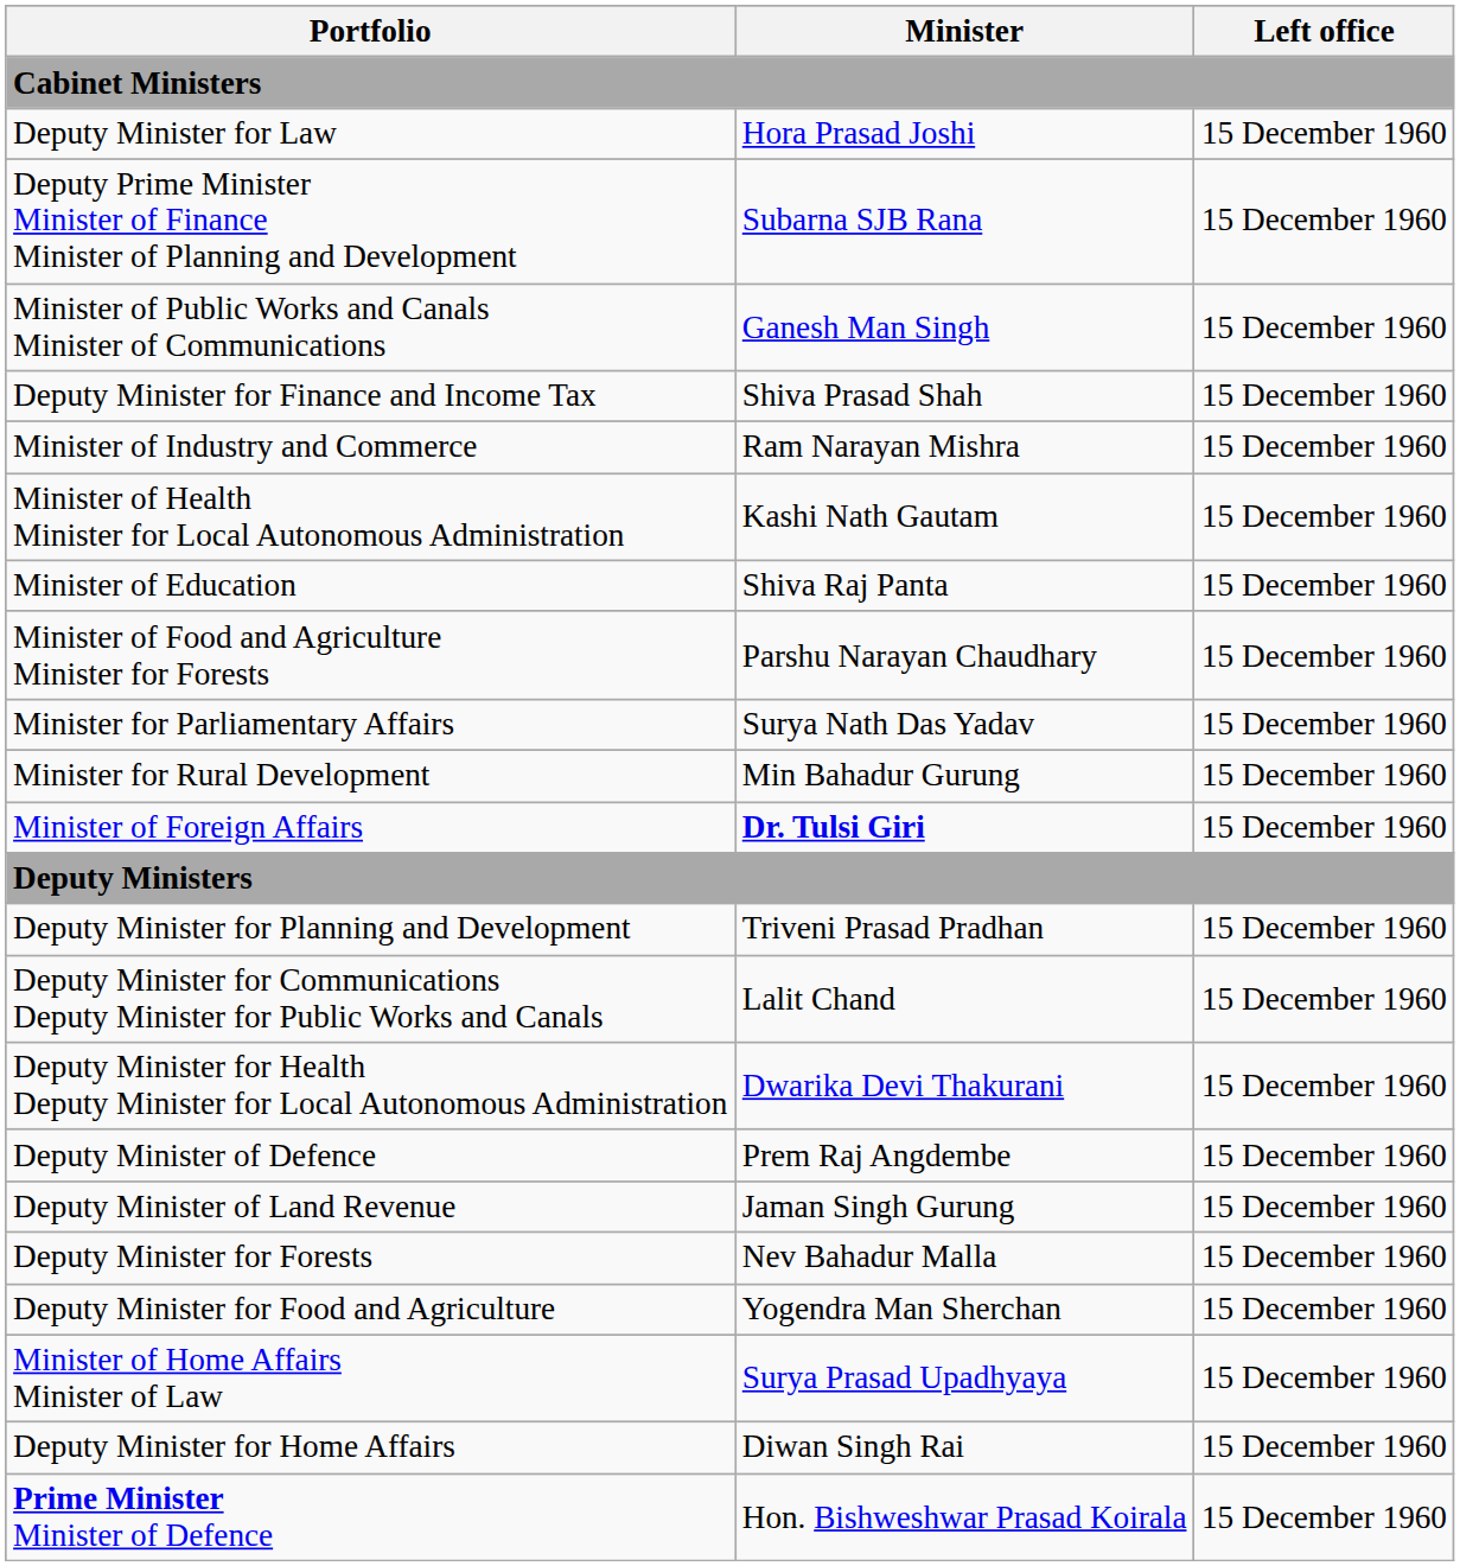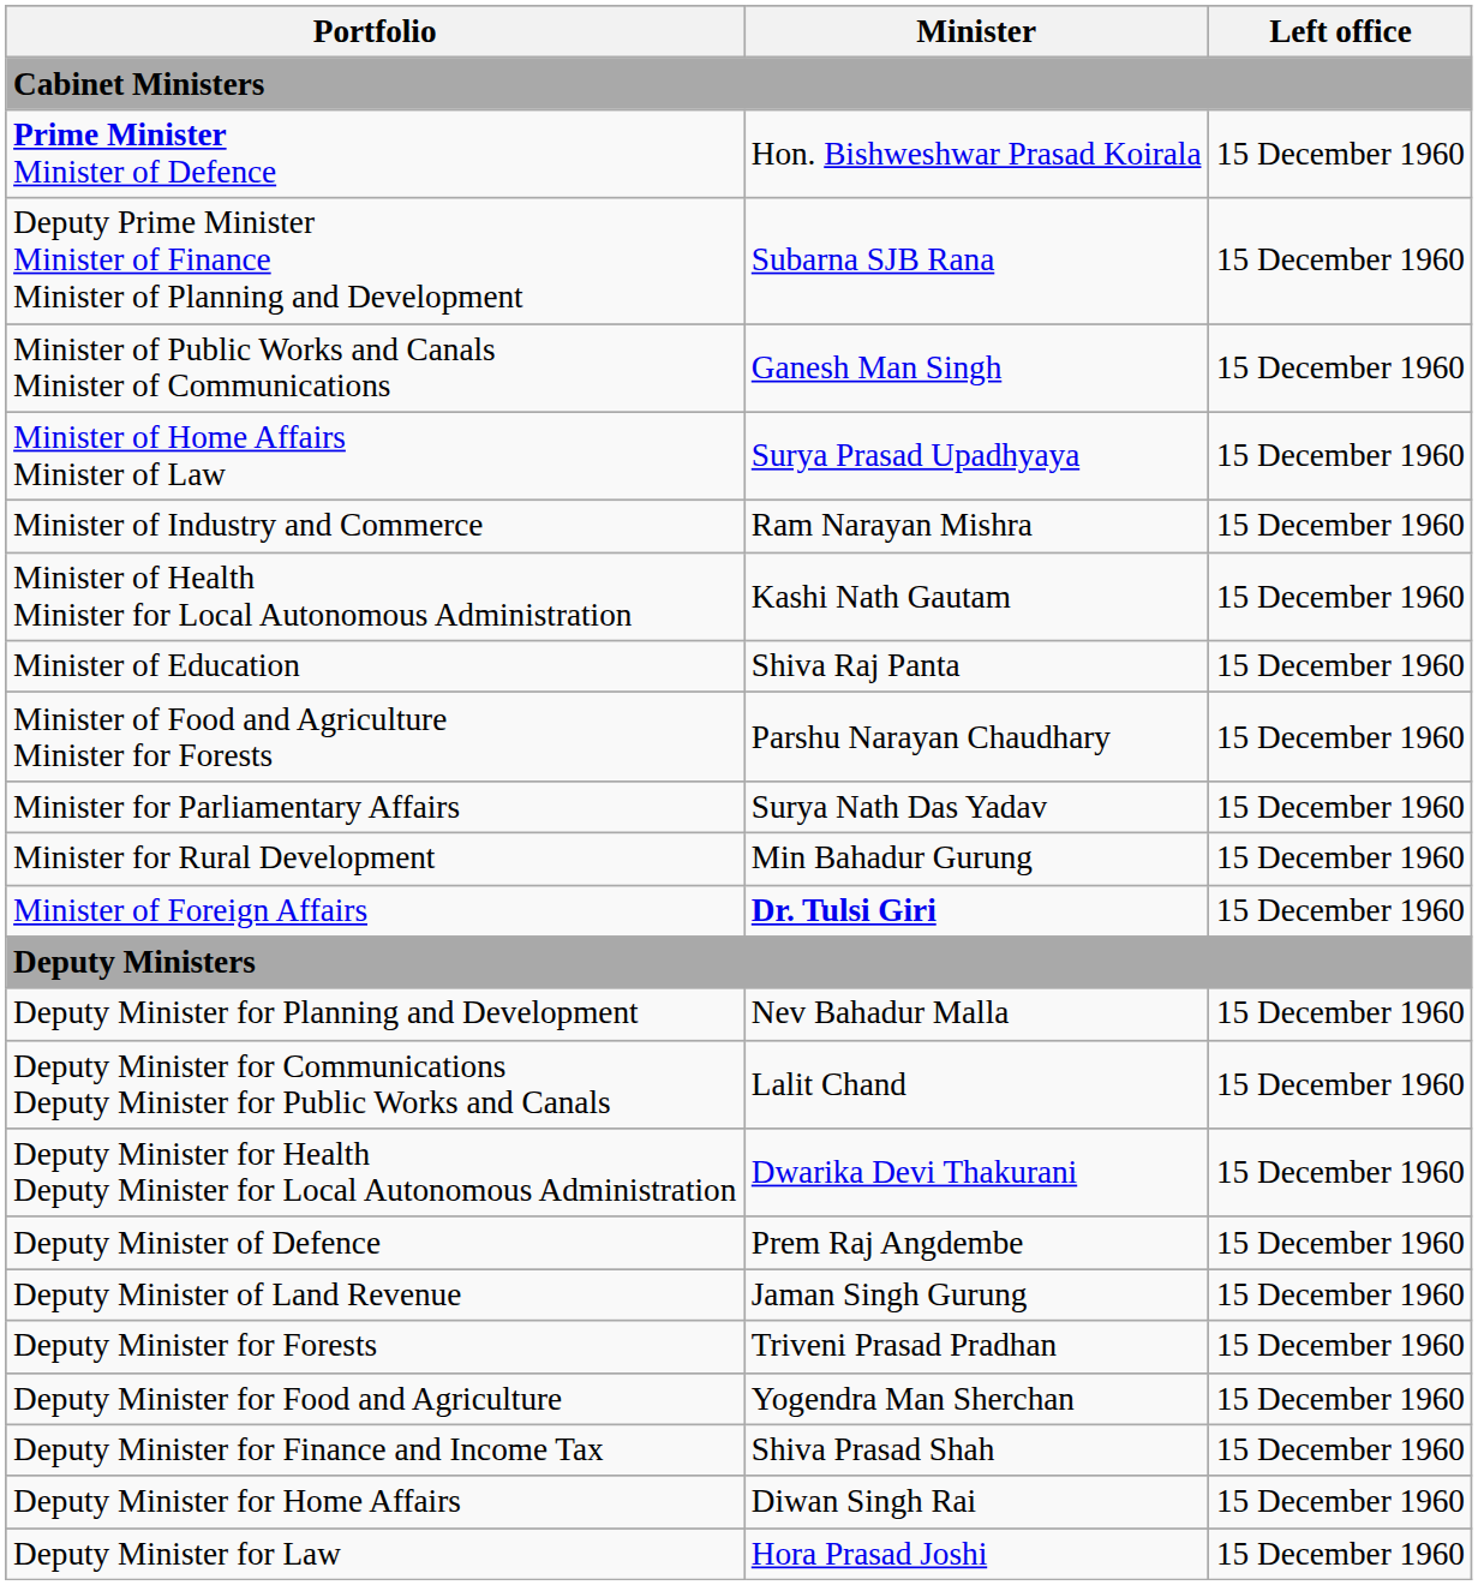 <table class="wikitable">
 <tr>
 <th>Portfolio</th>
 <th>Minister</th>
 <th>Left office</th>
 </tr>
 <tr>
 <td colspan="3" bgcolor="darkgray"><strong>Cabinet Ministers</strong></td>
 </tr>
 <tr>
-<td>Deputy Minister for Law</td>
-<td><a href='#'>Hora Prasad Joshi</a></td>
+<td><strong><a href='#'>Prime Minister</a></strong><br><a href='#'>Minister of Defence</a></td>
+<td>Hon. <a href='#'>Bishweshwar Prasad Koirala</a></td>
 <td>15 December 1960</td>
 </tr>
 <tr>
 <td>Deputy Prime Minister<br><a href='#'>Minister of Finance</a><br>Minister of Planning and Development</td>
 <td><a href='#'>Subarna SJB Rana</a></td>
 <td>15 December 1960</td>
 </tr>
 <tr>
 <td>Minister of Public Works and Canals<br>Minister of Communications</td>
 <td><a href='#'>Ganesh Man Singh</a></td>
 <td>15 December 1960</td>
 </tr>
 <tr>
-<td>Deputy Minister for Finance and Income Tax</td>
-<td>Shiva Prasad Shah</td>
+<td><a href='#'>Minister of Home Affairs</a><br>Minister of Law</td>
+<td><a href='#'>Surya Prasad Upadhyaya</a></td>
 <td>15 December 1960</td>
 </tr>
 <tr>
 <td>Minister of Industry and Commerce</td>
 <td>Ram Narayan Mishra</td>
 <td>15 December 1960</td>
 </tr>
 <tr>
 <td>Minister of Health<br>Minister for Local Autonomous Administration</td>
 <td>Kashi Nath Gautam</td>
 <td>15 December 1960</td>
 </tr>
 <tr>
 <td>Minister of Education</td>
 <td>Shiva Raj Panta</td>
 <td>15 December 1960</td>
 </tr>
 <tr>
 <td>Minister of Food and Agriculture<br>Minister for Forests</td>
 <td>Parshu Narayan Chaudhary</td>
 <td>15 December 1960</td>
 </tr>
 <tr>
 <td>Minister for Parliamentary Affairs</td>
 <td>Surya Nath Das Yadav</td>
 <td>15 December 1960</td>
 </tr>
 <tr>
 <td>Minister for Rural Development</td>
 <td>Min Bahadur Gurung</td>
 <td>15 December 1960</td>
 </tr>
 <tr>
 <td><a href='#'>Minister of Foreign Affairs</a></td>
 <td><strong><a href='#'>Dr. Tulsi Giri</a></strong></td>
 <td>15 December 1960</td>
 </tr>
 <tr>
 <td colspan="3" bgcolor="darkgray"><strong>Deputy Ministers</strong></td>
 </tr>
 <tr>
 <td>Deputy Minister for Planning and Development</td>
-<td>Triveni Prasad Pradhan</td>
+<td>Nev Bahadur Malla</td>
 <td>15 December 1960</td>
 </tr>
 <tr>
 <td>Deputy Minister for Communications<br>Deputy Minister for Public Works and Canals</td>
 <td>Lalit Chand</td>
 <td>15 December 1960</td>
 </tr>
 <tr>
 <td>Deputy Minister for Health<br>Deputy Minister for Local Autonomous Administration</td>
 <td><a href='#'>Dwarika Devi Thakurani</a></td>
 <td>15 December 1960</td>
 </tr>
 <tr>
 <td>Deputy Minister of Defence</td>
 <td>Prem Raj Angdembe</td>
 <td>15 December 1960</td>
 </tr>
 <tr>
 <td>Deputy Minister of Land Revenue</td>
 <td>Jaman Singh Gurung</td>
 <td>15 December 1960</td>
 </tr>
 <tr>
 <td>Deputy Minister for Forests</td>
-<td>Nev Bahadur Malla</td>
+<td>Triveni Prasad Pradhan</td>
 <td>15 December 1960</td>
 </tr>
 <tr>
 <td>Deputy Minister for Food and Agriculture</td>
 <td>Yogendra Man Sherchan</td>
 <td>15 December 1960</td>
 </tr>
 <tr>
-<td><a href='#'>Minister of Home Affairs</a><br>Minister of Law</td>
-<td><a href='#'>Surya Prasad Upadhyaya</a></td>
+<td>Deputy Minister for Finance and Income Tax</td>
+<td>Shiva Prasad Shah</td>
 <td>15 December 1960</td>
 </tr>
 <tr>
 <td>Deputy Minister for Home Affairs</td>
 <td>Diwan Singh Rai</td>
 <td>15 December 1960</td>
 </tr>
 <tr>
-<td><strong><a href='#'>Prime Minister</a></strong><br><a href='#'>Minister of Defence</a></td>
-<td>Hon. <a href='#'>Bishweshwar Prasad Koirala</a></td>
+<td>Deputy Minister for Law</td>
+<td><a href='#'>Hora Prasad Joshi</a></td>
 <td>15 December 1960</td>
 </tr>
 </table>
